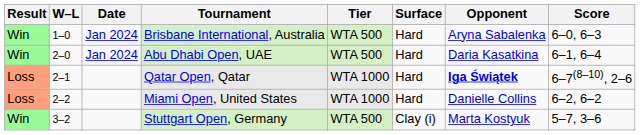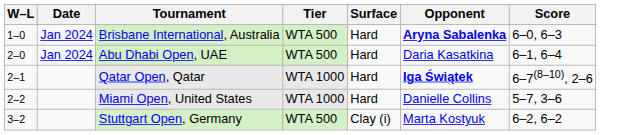 <table class="sortable wikitable">
 <tr>
-<th>Result</th>
 <th class="unsortable">W–L</th>
 <th>Date</th>
 <th>Tournament</th>
 <th>Tier</th>
 <th>Surface</th>
 <th>Opponent</th>
 <th class="unsortable">Score</th>
 </tr>
 <tr>
-<td bgcolor=98fb98>Win</td>
 <td><small>1–0</small></td>
 <td><a href='#'>Jan 2024</a></td>
 <td bgcolor=d4f1c5><a href='#'>Brisbane International</a>, Australia</td>
 <td bgcolor=d4f1c5>WTA 500</td>
 <td>Hard</td>
-<td> <a href='#'>Aryna Sabalenka</a></td>
+<td><strong> <a href='#'>Aryna Sabalenka</a></strong></td>
 <td>6–0, 6–3</td>
 </tr>
 <tr>
-<td bgcolor=98fb98>Win</td>
 <td><small>2–0</small></td>
 <td><a href='#'>Jan 2024</a></td>
 <td bgcolor=d4f1c5><a href='#'>Abu Dhabi Open</a>, UAE</td>
 <td bgcolor=d4f1c5>WTA 500</td>
 <td>Hard</td>
 <td> <a href='#'>Daria Kasatkina</a></td>
 <td>6–1, 6–4</td>
 </tr>
 <tr>
-<td bgcolor=ffa07a>Loss</td>
 <td><small>2–1</small></td>
 <td><a href='#'></a></td>
 <td bgcolor=e9e9e9><a href='#'>Qatar Open</a>, Qatar</td>
 <td bgcolor=e9e9e9>WTA 1000</td>
 <td>Hard</td>
 <td><strong> <a href='#'>Iga Świątek</a></strong></td>
 <td>6–7<sup>(8–10)</sup>, 2–6</td>
 </tr>
 <tr>
-<td bgcolor=ffa07a>Loss</td>
 <td><small>2–2</small></td>
 <td><a href='#'></a></td>
 <td bgcolor=e9e9e9><a href='#'>Miami Open</a>, United States</td>
 <td bgcolor=e9e9e9>WTA 1000</td>
 <td>Hard</td>
 <td> <a href='#'>Danielle Collins</a></td>
-<td>6–2, 6–2</td>
+<td>5–7, 3–6</td>
 </tr>
 <tr>
-<td bgcolor=98fb98>Win</td>
 <td><small>3–2</small></td>
 <td><a href='#'></a></td>
 <td style="background:#d4f1c5"><a href='#'>Stuttgart Open</a>, Germany</td>
 <td style="background:#d4f1c5">WTA 500</td>
 <td>Clay (i)</td>
 <td> <a href='#'>Marta Kostyuk</a></td>
-<td>5–7, 3–6</td>
+<td>6–2, 6–2</td>
 </tr>
 </table>
